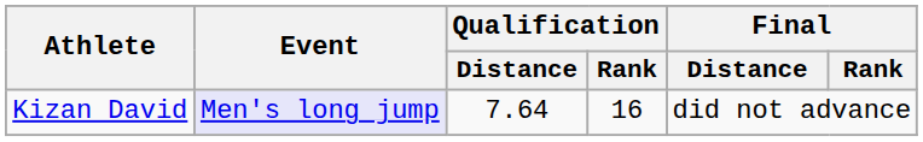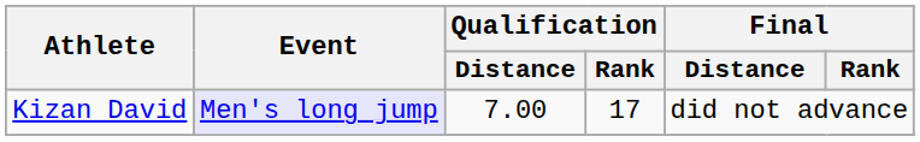 <table class="wikitable" style="font-size:90%; text-align:center">
 <tr>
 <th rowspan=2>Athlete</th>
 <th rowspan=2>Event</th>
 <th colspan=2>Qualification</th>
 <th colspan=2>Final</th>
 </tr>
 <tr style="font-size:95%">
 <th>Distance</th>
 <th>Rank</th>
 <th>Distance</th>
 <th>Rank</th>
 </tr>
 <tr>
 <td align=left><a href='#'>Kizan David</a></td>
 <td align=left style="background: lavender;"><a href='#'>Men's long jump</a></td>
-<td>7.64</td>
-<td>16</td>
+<td>7.00</td>
+<td>17</td>
 <td colspan=2>did not advance</td>
 </tr>
 </table>
